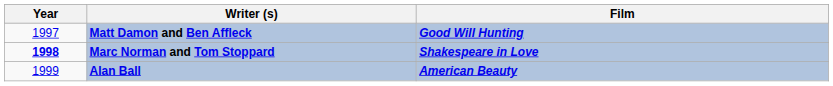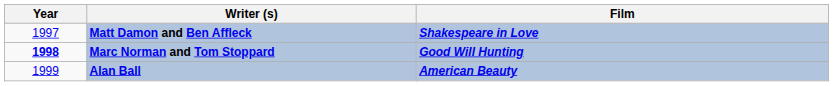 <table class="wikitable" width="87%">
 <tr style="background:#bebebe;">
 <th style="width:5%;">Year</th>
 <th style="width:20%;">Writer (s)</th>
 <th style="width:25%;">Film</th>
 </tr>
 <tr>
 <td style="text-align:center;"><a href='#'>1997</a></td>
 <td style="background:#B0C4DE;"><strong><a href='#'>Matt Damon</a> and <a href='#'>Ben Affleck</a></strong></td>
-<td style="background:#B0C4DE;"><strong><em><a href='#'>Good Will Hunting</a></em></strong></td>
+<td style="background:#B0C4DE;"><strong><em><a href='#'>Shakespeare in Love</a></em></strong></td>
 </tr>
 <tr>
 <td style="text-align:center;"><strong><a href='#'>1998</a></strong></td>
 <td style="background:#B0C4DE;"><strong><a href='#'>Marc Norman</a> and <a href='#'>Tom Stoppard</a></strong></td>
-<td style="background:#B0C4DE;"><strong><em><a href='#'>Shakespeare in Love</a></em></strong></td>
+<td style="background:#B0C4DE;"><strong><em><a href='#'>Good Will Hunting</a></em></strong></td>
 </tr>
 <tr>
 <td style="text-align:center;"><a href='#'>1999</a></td>
 <td style="background:#B0C4DE;"><strong><a href='#'>Alan Ball</a></strong></td>
 <td style="background:#B0C4DE;"><strong><em><a href='#'>American Beauty</a></em></strong></td>
 </tr>
 </table>
